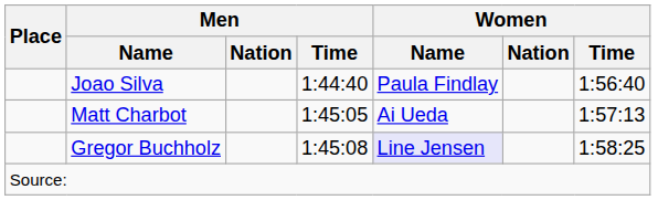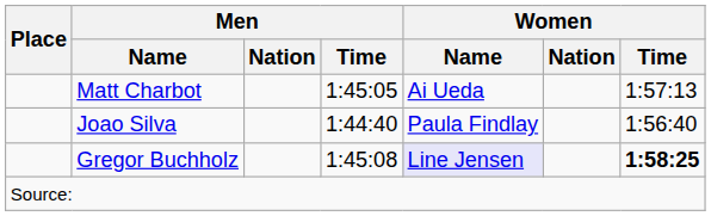 <table class="wikitable">
 <tr>
 <th rowspan="2">Place</th>
 <th colspan="3">Men</th>
 <th colspan="3">Women</th>
 </tr>
 <tr>
 <th>Name</th>
 <th>Nation</th>
 <th>Time</th>
 <th>Name</th>
 <th>Nation</th>
 <th>Time</th>
 </tr>
 <tr>
 <td align="center"></td>
+<td><a href='#'>Matt Charbot</a></td>
+<td></td>
+<td>1:45:05</td>
+<td><a href='#'>Ai Ueda</a></td>
+<td></td>
+<td>1:57:13</td>
+</tr>
+<tr>
+<td align="center"></td>
 <td><a href='#'>Joao Silva</a></td>
 <td></td>
 <td>1:44:40</td>
 <td><a href='#'>Paula Findlay</a></td>
 <td></td>
 <td>1:56:40</td>
 </tr>
 <tr>
 <td align="center"></td>
-<td><a href='#'>Matt Charbot</a></td>
-<td></td>
-<td>1:45:05</td>
-<td><a href='#'>Ai Ueda</a></td>
-<td></td>
-<td>1:57:13</td>
-</tr>
-<tr>
-<td align="center"></td>
 <td><a href='#'>Gregor Buchholz</a></td>
 <td></td>
 <td>1:45:08</td>
 <td style="background: lavender;"><a href='#'>Line Jensen</a></td>
 <td></td>
-<td>1:58:25</td>
+<td><strong>1:58:25</strong></td>
 </tr>
 <tr>
 <td colspan="7"><small>Source:</small></td>
 </tr>
 </table>
